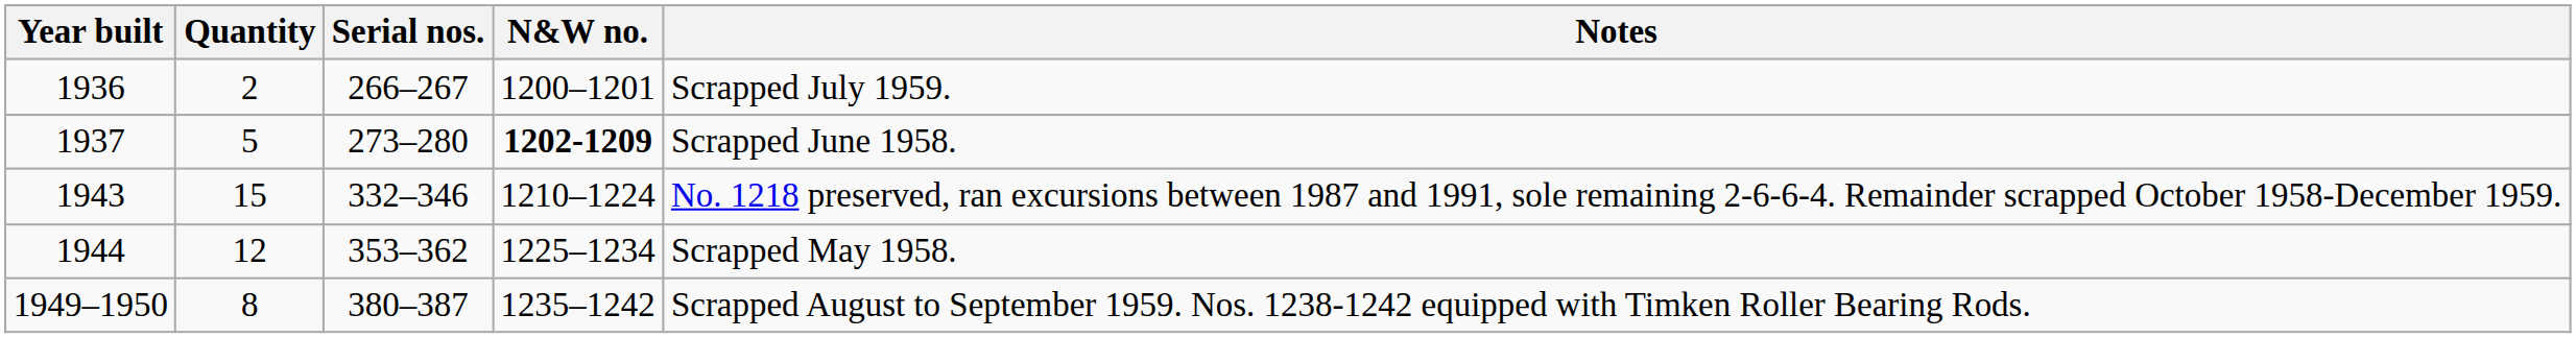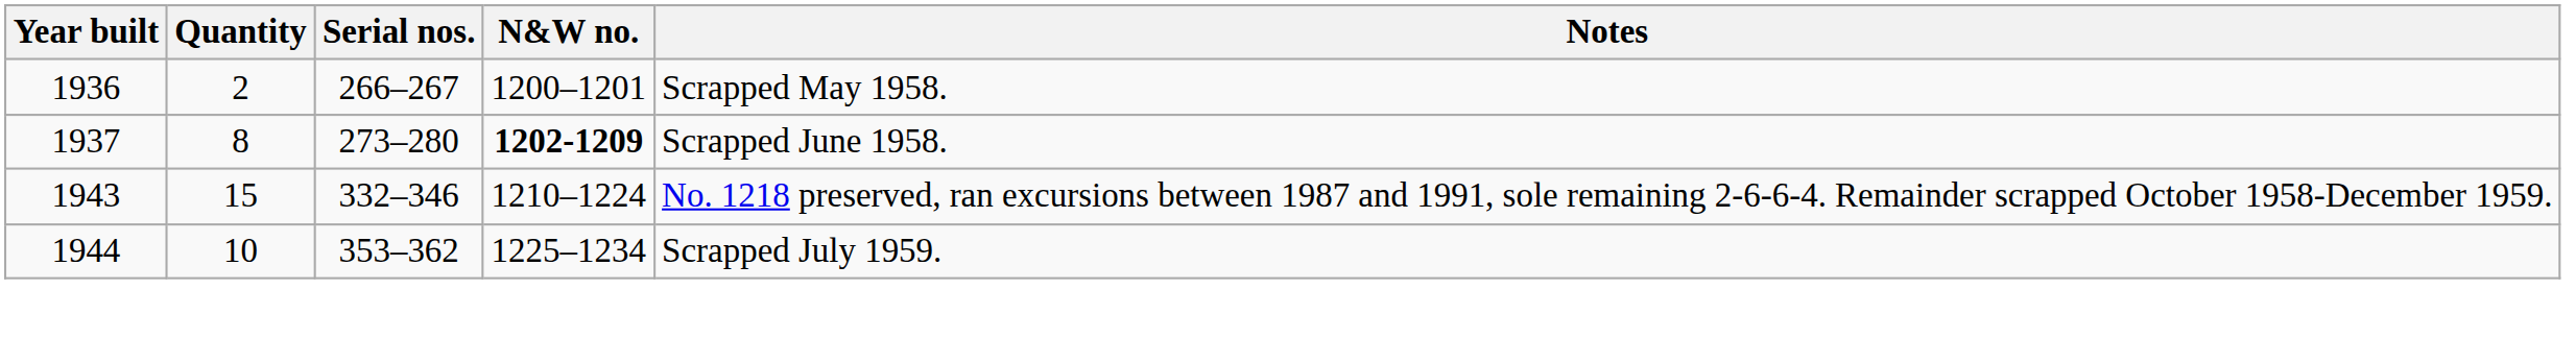 <table class=wikitable style=text-align:center>
 <tr>
 <th>Year built</th>
 <th>Quantity</th>
 <th>Serial nos.</th>
 <th>N&W no.</th>
 <th>Notes</th>
 </tr>
 <tr>
 <td>1936</td>
 <td>2</td>
 <td>266–267</td>
 <td>1200–1201</td>
-<td align=left>Scrapped July 1959.</td>
+<td align=left>Scrapped May 1958.</td>
 </tr>
 <tr>
 <td>1937</td>
-<td>5</td>
+<td>8</td>
 <td>273–280</td>
 <td><strong>1202-1209</strong></td>
 <td align=left>Scrapped June 1958.</td>
 </tr>
 <tr>
 <td>1943</td>
 <td>15</td>
 <td>332–346</td>
 <td>1210–1224</td>
 <td align=left><a href='#'>No. 1218</a> preserved, ran excursions between 1987 and 1991, sole remaining 2-6-6-4. Remainder scrapped October 1958-December 1959.</td>
 </tr>
 <tr>
 <td>1944</td>
-<td>12</td>
+<td>10</td>
 <td>353–362</td>
 <td>1225–1234</td>
-<td align=left>Scrapped May 1958.</td>
-</tr>
-<tr>
-<td>1949–1950</td>
-<td>8</td>
-<td>380–387</td>
-<td>1235–1242</td>
-<td align=left>Scrapped August  to September 1959. Nos. 1238-1242 equipped with Timken Roller Bearing Rods.</td>
+<td align=left>Scrapped July 1959.</td>
 </tr>
 </table>
